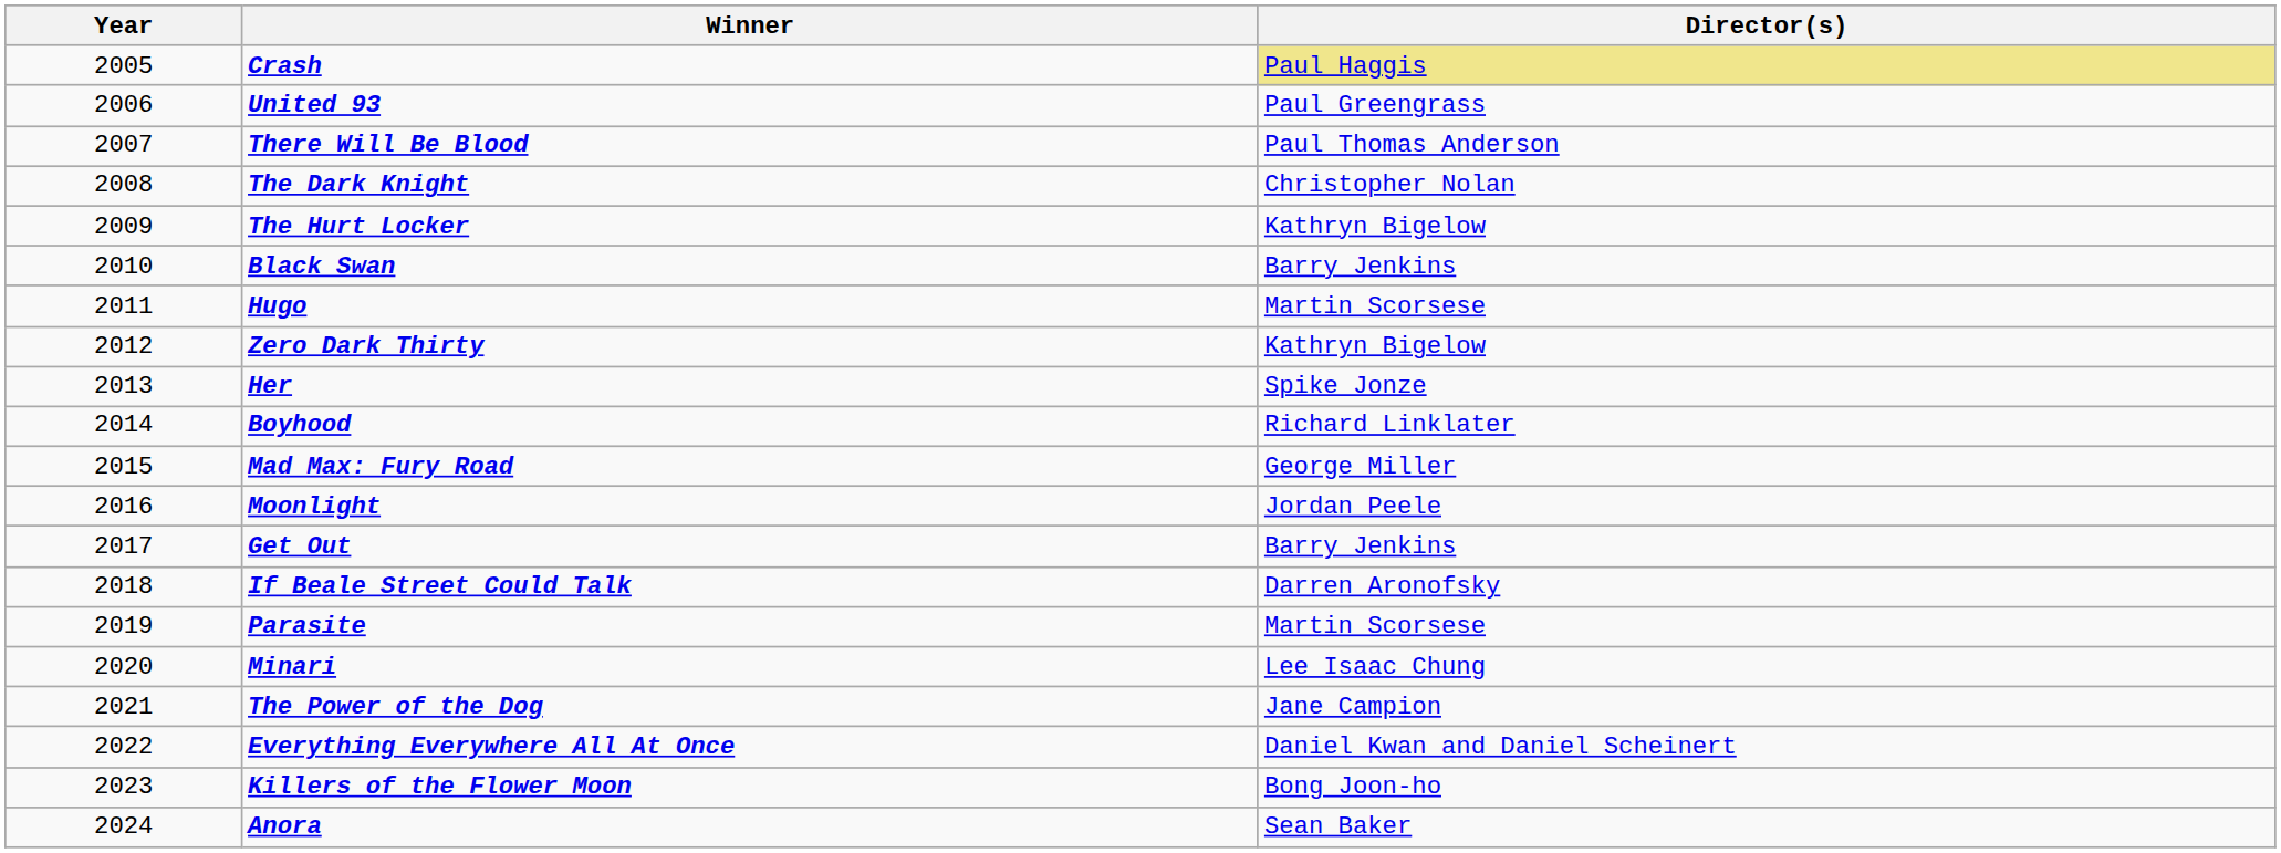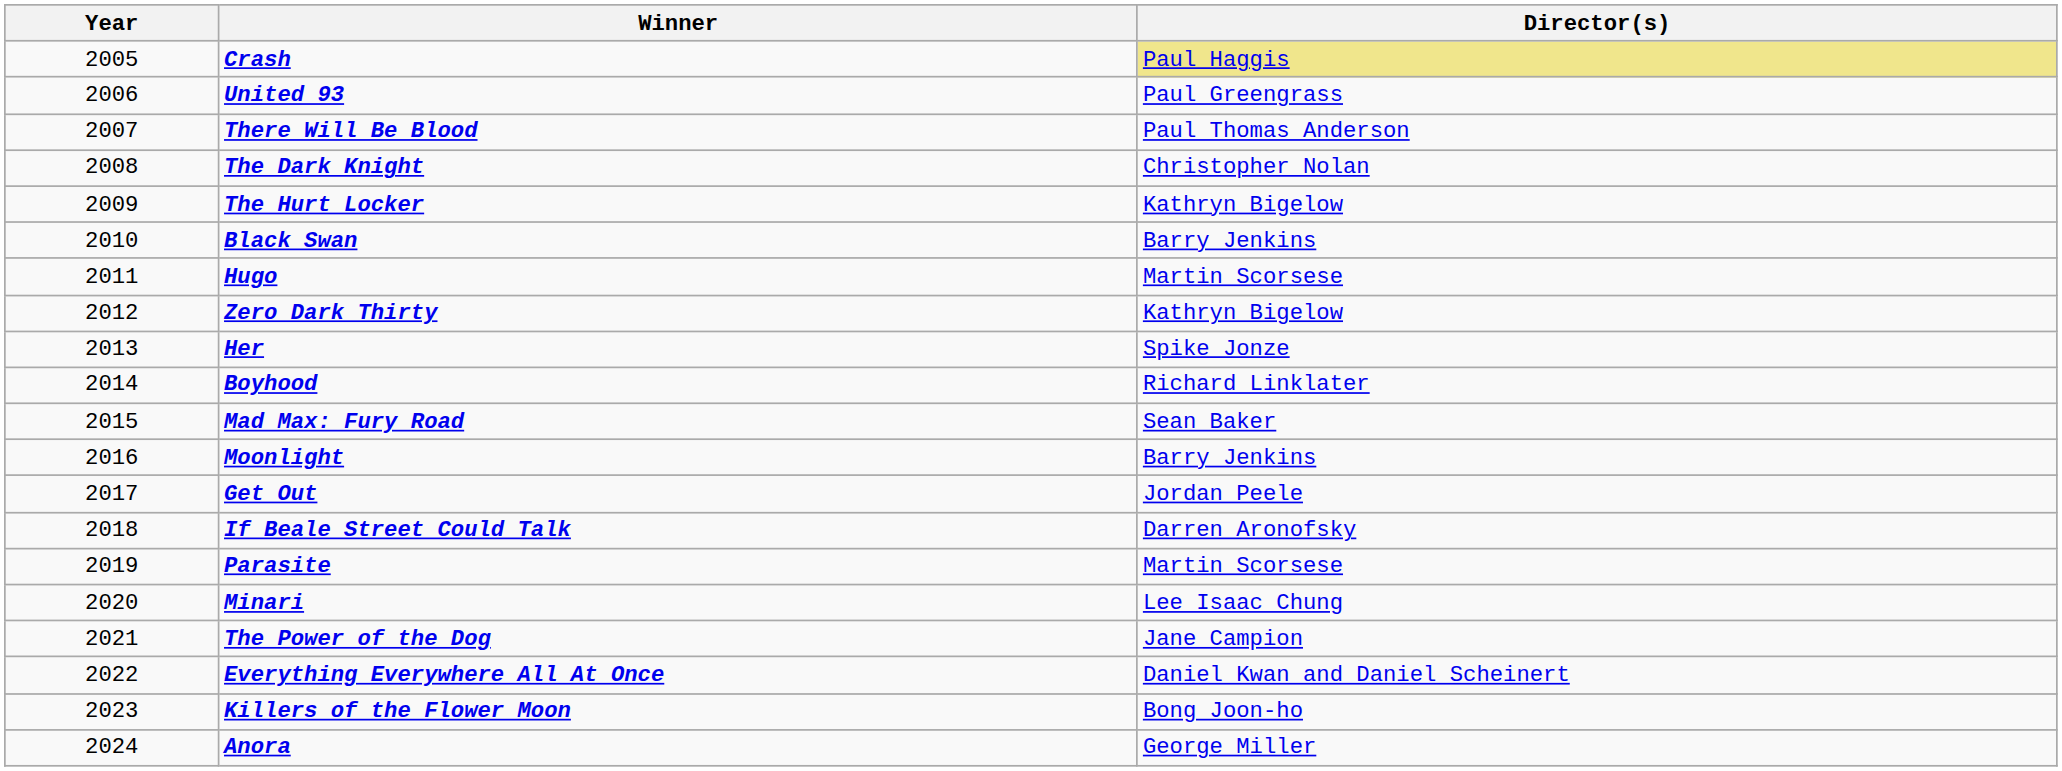 <table class="wikitable" width="95%" cellpadding="5">
 <tr>
 <th width="100"><strong>Year</strong></th>
 <th width="450"><strong>Winner</strong></th>
 <th width="450"><strong>Director(s)</strong></th>
 </tr>
 <tr>
 <td style="text-align:center;">2005</td>
 <td><strong><em><a href='#'>Crash</a></em></strong></td>
 <td style="background: khaki;"><a href='#'>Paul Haggis</a></td>
 </tr>
 <tr>
 <td style="text-align:center;">2006</td>
 <td><strong><em><a href='#'>United 93</a></em></strong></td>
 <td><a href='#'>Paul Greengrass</a></td>
 </tr>
 <tr>
 <td style="text-align:center;">2007</td>
 <td><strong><em><a href='#'>There Will Be Blood</a></em></strong></td>
 <td><a href='#'>Paul Thomas Anderson</a></td>
 </tr>
 <tr>
 <td style="text-align:center;">2008</td>
 <td><strong><em><a href='#'>The Dark Knight</a></em></strong></td>
 <td><a href='#'>Christopher Nolan</a></td>
 </tr>
 <tr>
 <td style="text-align:center;">2009</td>
 <td><strong><em><a href='#'>The Hurt Locker</a></em></strong></td>
 <td><a href='#'>Kathryn Bigelow</a></td>
 </tr>
 <tr>
 <td style="text-align:center;">2010</td>
 <td><strong><em><a href='#'>Black Swan</a></em></strong></td>
 <td><a href='#'>Barry Jenkins</a></td>
 </tr>
 <tr>
 <td style="text-align:center;">2011</td>
 <td><strong><em><a href='#'>Hugo</a></em></strong></td>
 <td><a href='#'>Martin Scorsese</a></td>
 </tr>
 <tr>
 <td style="text-align:center;">2012</td>
 <td><strong><em><a href='#'>Zero Dark Thirty</a></em></strong></td>
 <td><a href='#'>Kathryn Bigelow</a></td>
 </tr>
 <tr>
 <td style="text-align:center;">2013</td>
 <td><strong><em><a href='#'>Her</a></em></strong></td>
 <td><a href='#'>Spike Jonze</a></td>
 </tr>
 <tr>
 <td style="text-align:center;">2014</td>
 <td><strong><em><a href='#'>Boyhood</a></em></strong></td>
 <td><a href='#'>Richard Linklater</a></td>
 </tr>
 <tr>
 <td style="text-align:center;">2015</td>
 <td><strong><em><a href='#'>Mad Max: Fury Road</a></em></strong></td>
-<td><a href='#'>George Miller</a></td>
+<td><a href='#'>Sean Baker</a></td>
 </tr>
 <tr>
 <td style="text-align:center;">2016</td>
 <td><strong><em><a href='#'>Moonlight</a></em></strong></td>
-<td><a href='#'>Jordan Peele</a></td>
+<td><a href='#'>Barry Jenkins</a></td>
 </tr>
 <tr>
 <td style="text-align:center;">2017</td>
 <td><strong><em><a href='#'>Get Out</a></em></strong></td>
-<td><a href='#'>Barry Jenkins</a></td>
+<td><a href='#'>Jordan Peele</a></td>
 </tr>
 <tr>
 <td style="text-align:center;">2018</td>
 <td><strong><em><a href='#'>If Beale Street Could Talk</a></em></strong></td>
 <td><a href='#'>Darren Aronofsky</a></td>
 </tr>
 <tr>
 <td style="text-align:center;">2019</td>
 <td><strong><em><a href='#'>Parasite</a></em></strong></td>
 <td><a href='#'>Martin Scorsese</a></td>
 </tr>
 <tr>
 <td style="text-align:center;">2020</td>
 <td><strong><em><a href='#'>Minari</a></em></strong></td>
 <td><a href='#'>Lee Isaac Chung</a></td>
 </tr>
 <tr>
 <td style="text-align:center;">2021</td>
 <td><em><a href='#'><strong>The Power of the Dog</strong></a></em></td>
 <td><a href='#'>Jane Campion</a></td>
 </tr>
 <tr>
 <td style="text-align:center;">2022</td>
 <td><strong><em><a href='#'>Everything Everywhere All At Once</a></em></strong> </td>
 <td><a href='#'>Daniel Kwan and Daniel Scheinert</a></td>
 </tr>
 <tr>
 <td style="text-align:center;">2023</td>
 <td><strong><em><a href='#'>Killers of the Flower Moon</a></em></strong> </td>
 <td><a href='#'>Bong Joon-ho</a></td>
 </tr>
 <tr>
 <td style="text-align:center;">2024</td>
 <td><strong><em><a href='#'>Anora</a></em></strong> </td>
-<td><a href='#'>Sean Baker</a></td>
+<td><a href='#'>George Miller</a></td>
 </tr>
 </table>
